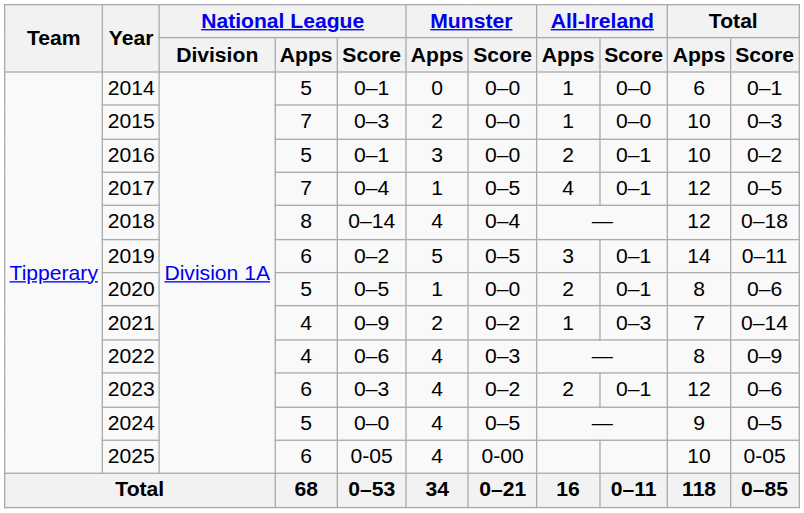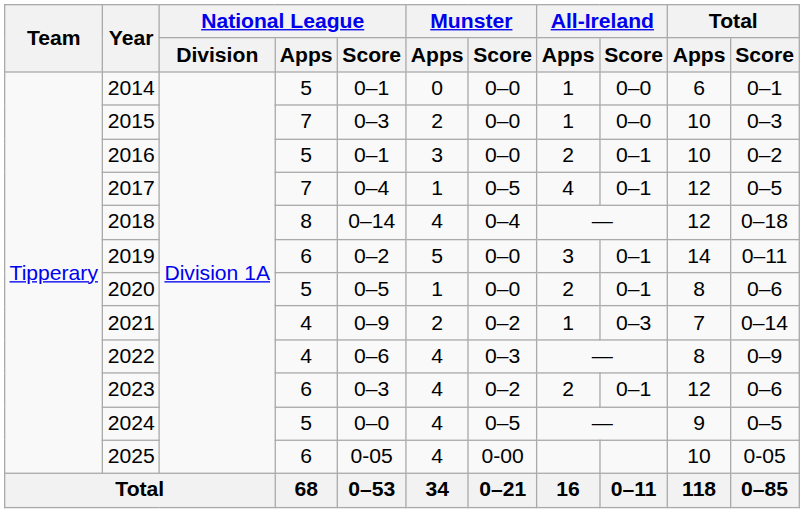 <table class="wikitable" style="text-align:center">
 <tr>
 <th rowspan="2">Team</th>
 <th rowspan="2">Year</th>
 <th colspan="3"><a href='#'>National League</a></th>
 <th colspan="2"><a href='#'>Munster</a></th>
 <th colspan="2"><a href='#'>All-Ireland</a></th>
 <th colspan="2">Total</th>
 </tr>
 <tr>
 <th>Division</th>
 <th>Apps</th>
 <th>Score</th>
 <th>Apps</th>
 <th>Score</th>
 <th>Apps</th>
 <th>Score</th>
 <th>Apps</th>
 <th>Score</th>
 </tr>
 <tr>
 <td rowspan="12"><a href='#'>Tipperary</a></td>
 <td>2014</td>
 <td rowspan="12"><a href='#'>Division 1A</a></td>
 <td>5</td>
 <td>0–1</td>
 <td>0</td>
 <td>0–0</td>
 <td>1</td>
 <td>0–0</td>
 <td>6</td>
 <td>0–1</td>
 </tr>
 <tr>
 <td>2015</td>
 <td>7</td>
 <td>0–3</td>
 <td>2</td>
 <td>0–0</td>
 <td>1</td>
 <td>0–0</td>
 <td>10</td>
 <td>0–3</td>
 </tr>
 <tr>
 <td>2016</td>
 <td>5</td>
 <td>0–1</td>
 <td>3</td>
 <td>0–0</td>
 <td>2</td>
 <td>0–1</td>
 <td>10</td>
 <td>0–2</td>
 </tr>
 <tr>
 <td>2017</td>
 <td>7</td>
 <td>0–4</td>
 <td>1</td>
 <td>0–5</td>
 <td>4</td>
 <td>0–1</td>
 <td>12</td>
 <td>0–5</td>
 </tr>
 <tr>
 <td>2018</td>
 <td>8</td>
 <td>0–14</td>
 <td>4</td>
 <td>0–4</td>
 <td colspan=2>—</td>
 <td>12</td>
 <td>0–18</td>
 </tr>
 <tr>
 <td>2019</td>
 <td>6</td>
 <td>0–2</td>
 <td>5</td>
-<td>0–5</td>
+<td>0–0</td>
 <td>3</td>
 <td>0–1</td>
 <td>14</td>
 <td>0–11</td>
 </tr>
 <tr>
 <td>2020</td>
 <td>5</td>
 <td>0–5</td>
 <td>1</td>
 <td>0–0</td>
 <td>2</td>
 <td>0–1</td>
 <td>8</td>
 <td>0–6</td>
 </tr>
 <tr>
 <td>2021</td>
 <td>4</td>
 <td>0–9</td>
 <td>2</td>
 <td>0–2</td>
 <td>1</td>
 <td>0–3</td>
 <td>7</td>
 <td>0–14</td>
 </tr>
 <tr>
 <td>2022</td>
 <td>4</td>
 <td>0–6</td>
 <td>4</td>
 <td>0–3</td>
 <td colspan="2">—</td>
 <td>8</td>
 <td>0–9</td>
 </tr>
 <tr>
 <td>2023</td>
 <td>6</td>
 <td>0–3</td>
 <td>4</td>
 <td>0–2</td>
 <td>2</td>
 <td>0–1</td>
 <td>12</td>
 <td>0–6</td>
 </tr>
 <tr>
 <td>2024</td>
 <td>5</td>
 <td>0–0</td>
 <td>4</td>
 <td>0–5</td>
 <td colspan="2">—</td>
 <td>9</td>
 <td>0–5</td>
 </tr>
 <tr>
 <td>2025</td>
 <td>6</td>
 <td>0-05</td>
 <td>4</td>
 <td>0-00</td>
 <td></td>
 <td></td>
 <td>10</td>
 <td>0-05</td>
 </tr>
 <tr>
 <th colspan="3">Total</th>
 <th>68</th>
 <th>0–53</th>
 <th>34</th>
 <th>0–21</th>
 <th>16</th>
 <th>0–11</th>
 <th>118</th>
 <th>0–85</th>
 </tr>
 </table>
